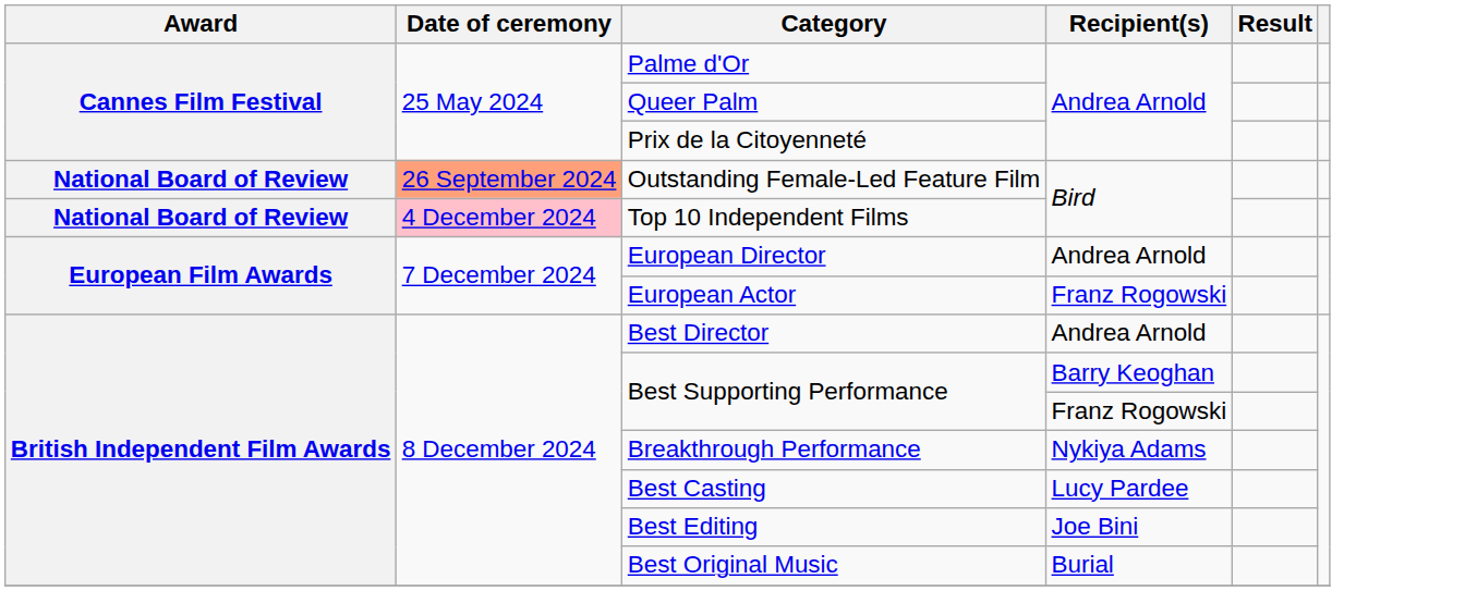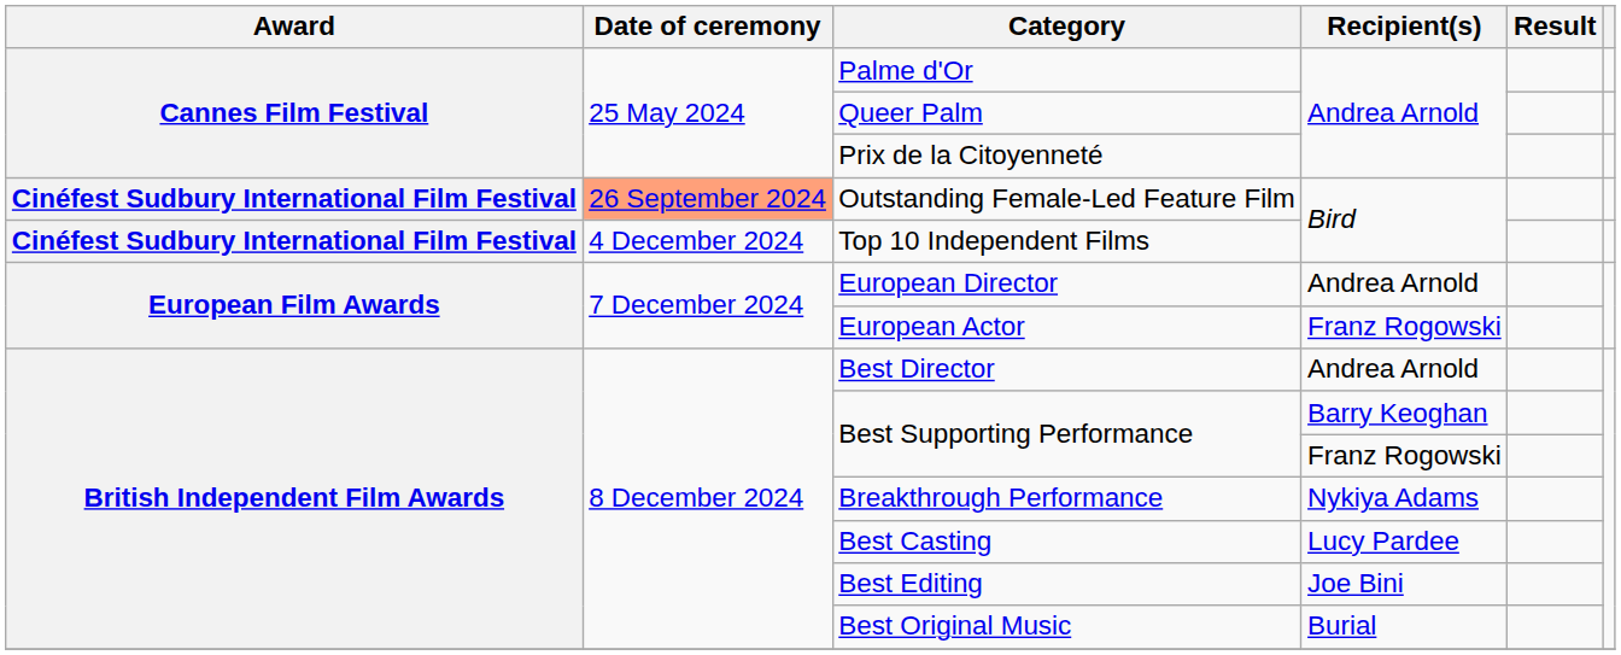 <table class="wikitable sortable plainrowheaders">
 <tr>
 <th scope="col">Award</th>
 <th scope="col">Date of ceremony</th>
 <th scope="col">Category</th>
 <th scope="col">Recipient(s)</th>
 <th scope="col">Result</th>
 <th scope="col" class="unsortable"></th>
 </tr>
 <tr>
 <th rowspan="3" scope="row"><a href='#'>Cannes Film Festival</a></th>
 <td rowspan="3"><a href='#'>25 May 2024</a></td>
 <td><a href='#'>Palme d'Or</a></td>
 <td rowspan="3"><a href='#'>Andrea Arnold</a></td>
 <td></td>
 <td align="center"></td>
 </tr>
 <tr>
 <td><a href='#'>Queer Palm</a></td>
 <td></td>
 <td align="center"></td>
 </tr>
 <tr>
 <td>Prix de la Citoyenneté</td>
 <td></td>
 <td align="center"></td>
 </tr>
 <tr>
-<th scope="row"><a href='#'>National Board of Review</a></th>
+<th scope="row"><a href='#'>Cinéfest Sudbury International Film Festival</a></th>
 <td style="background: lightsalmon;"><a href='#'>26 September 2024</a></td>
 <td>Outstanding Female-Led Feature Film</td>
 <td rowspan="2"><em>Bird</em></td>
 <td></td>
 <td align="center"></td>
 </tr>
 <tr>
-<th scope="row"><a href='#'>National Board of Review</a></th>
-<td style="background: pink;"><a href='#'>4 December 2024</a></td>
+<th scope="row"><a href='#'>Cinéfest Sudbury International Film Festival</a></th>
+<td><a href='#'>4 December 2024</a></td>
 <td>Top 10 Independent Films</td>
 <td></td>
 <td align="center" rowspan="1"></td>
 </tr>
 <tr>
 <th scope="row" rowspan="2"><a href='#'>European Film Awards</a></th>
 <td rowspan="2"><a href='#'>7 December 2024</a></td>
 <td><a href='#'>European Director</a></td>
 <td>Andrea Arnold</td>
 <td></td>
 <td style="text-align:center" rowspan="2"></td>
 </tr>
 <tr>
 <td><a href='#'>European Actor</a></td>
 <td><a href='#'>Franz Rogowski</a></td>
 <td></td>
 </tr>
 <tr>
 <th scope="row" rowspan="7"><a href='#'>British Independent Film Awards</a></th>
 <td rowspan="7"><a href='#'>8 December 2024</a></td>
 <td><a href='#'>Best Director</a></td>
 <td>Andrea Arnold</td>
 <td></td>
 <td align="center" rowspan="7"></td>
 </tr>
 <tr>
 <td rowspan="2">Best Supporting Performance</td>
 <td><a href='#'>Barry Keoghan</a></td>
 <td></td>
 </tr>
 <tr>
 <td>Franz Rogowski</td>
 <td></td>
 </tr>
 <tr>
 <td><a href='#'>Breakthrough Performance</a></td>
 <td><a href='#'>Nykiya Adams</a></td>
 <td></td>
 </tr>
 <tr>
 <td><a href='#'>Best Casting</a></td>
 <td><a href='#'>Lucy Pardee</a></td>
 <td></td>
 </tr>
 <tr>
 <td><a href='#'>Best Editing</a></td>
 <td><a href='#'>Joe Bini</a></td>
 <td></td>
 </tr>
 <tr>
 <td><a href='#'>Best Original Music</a></td>
 <td><a href='#'>Burial</a></td>
 <td></td>
 </tr>
 <tr>
 </tr>
 </table>
